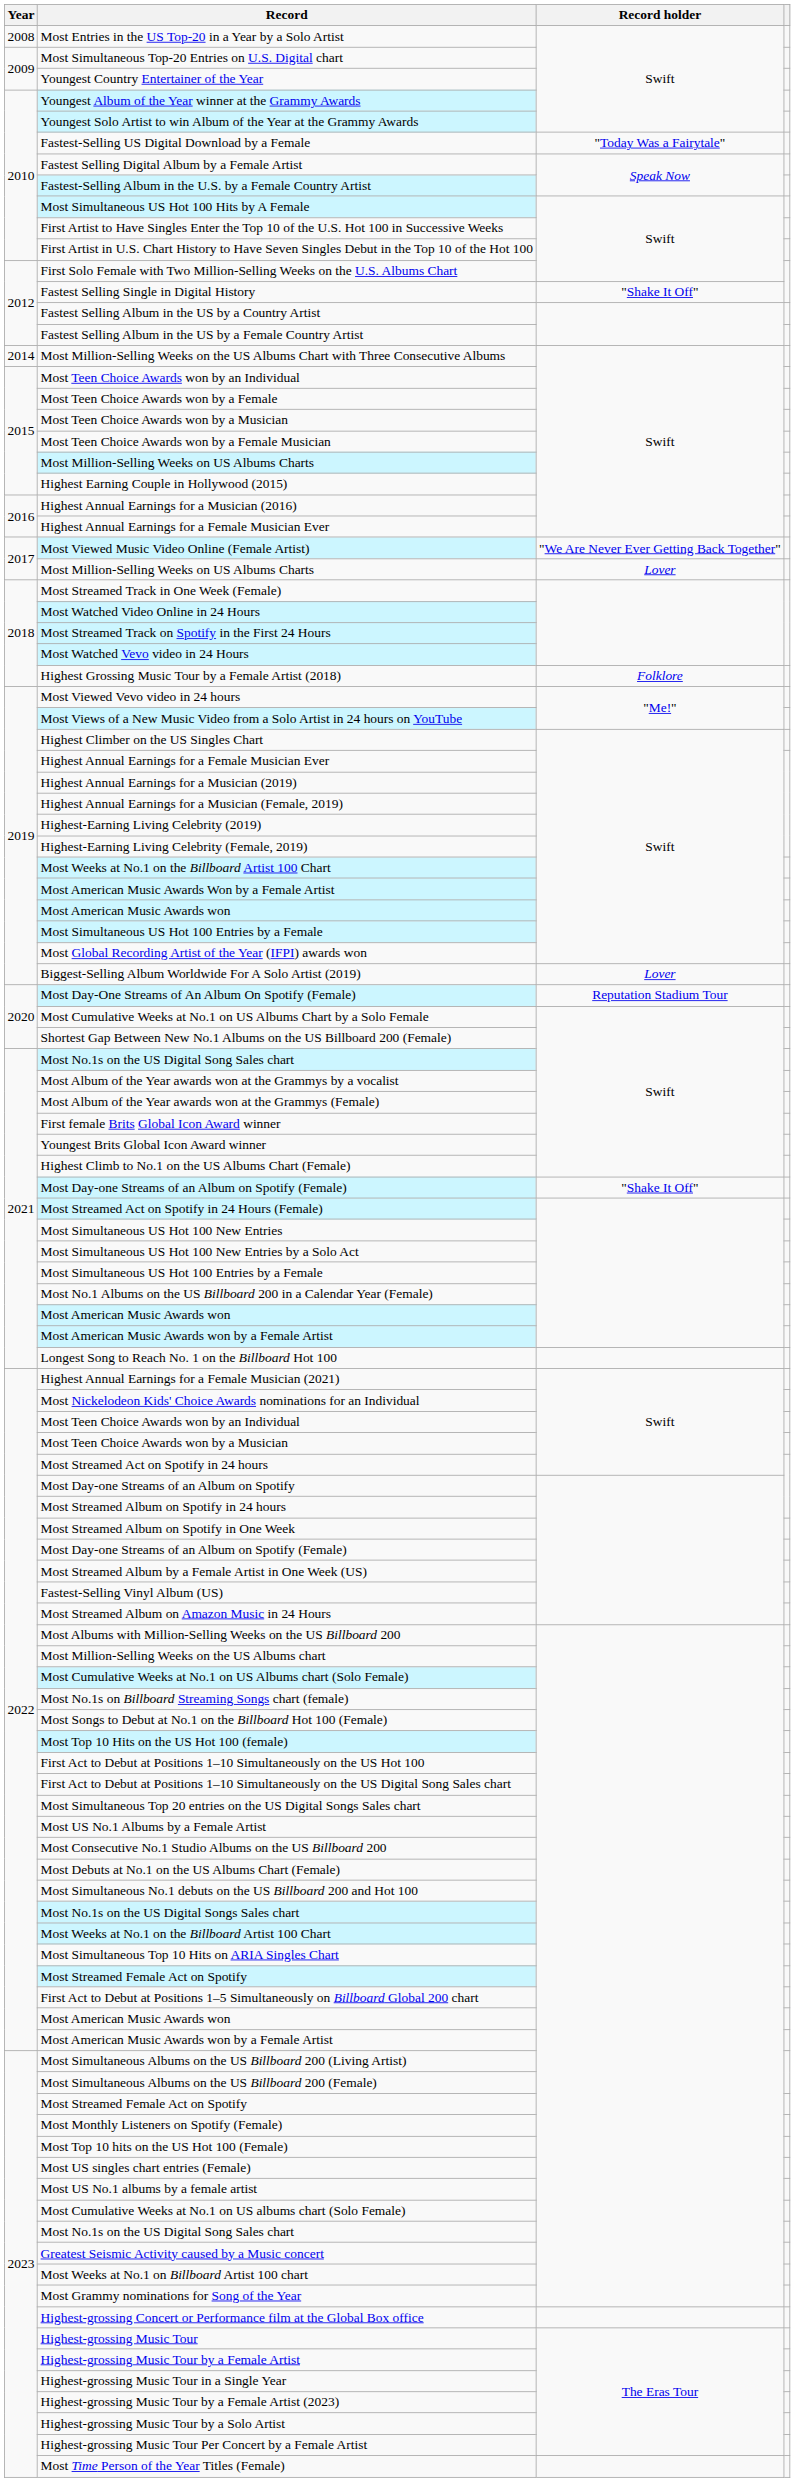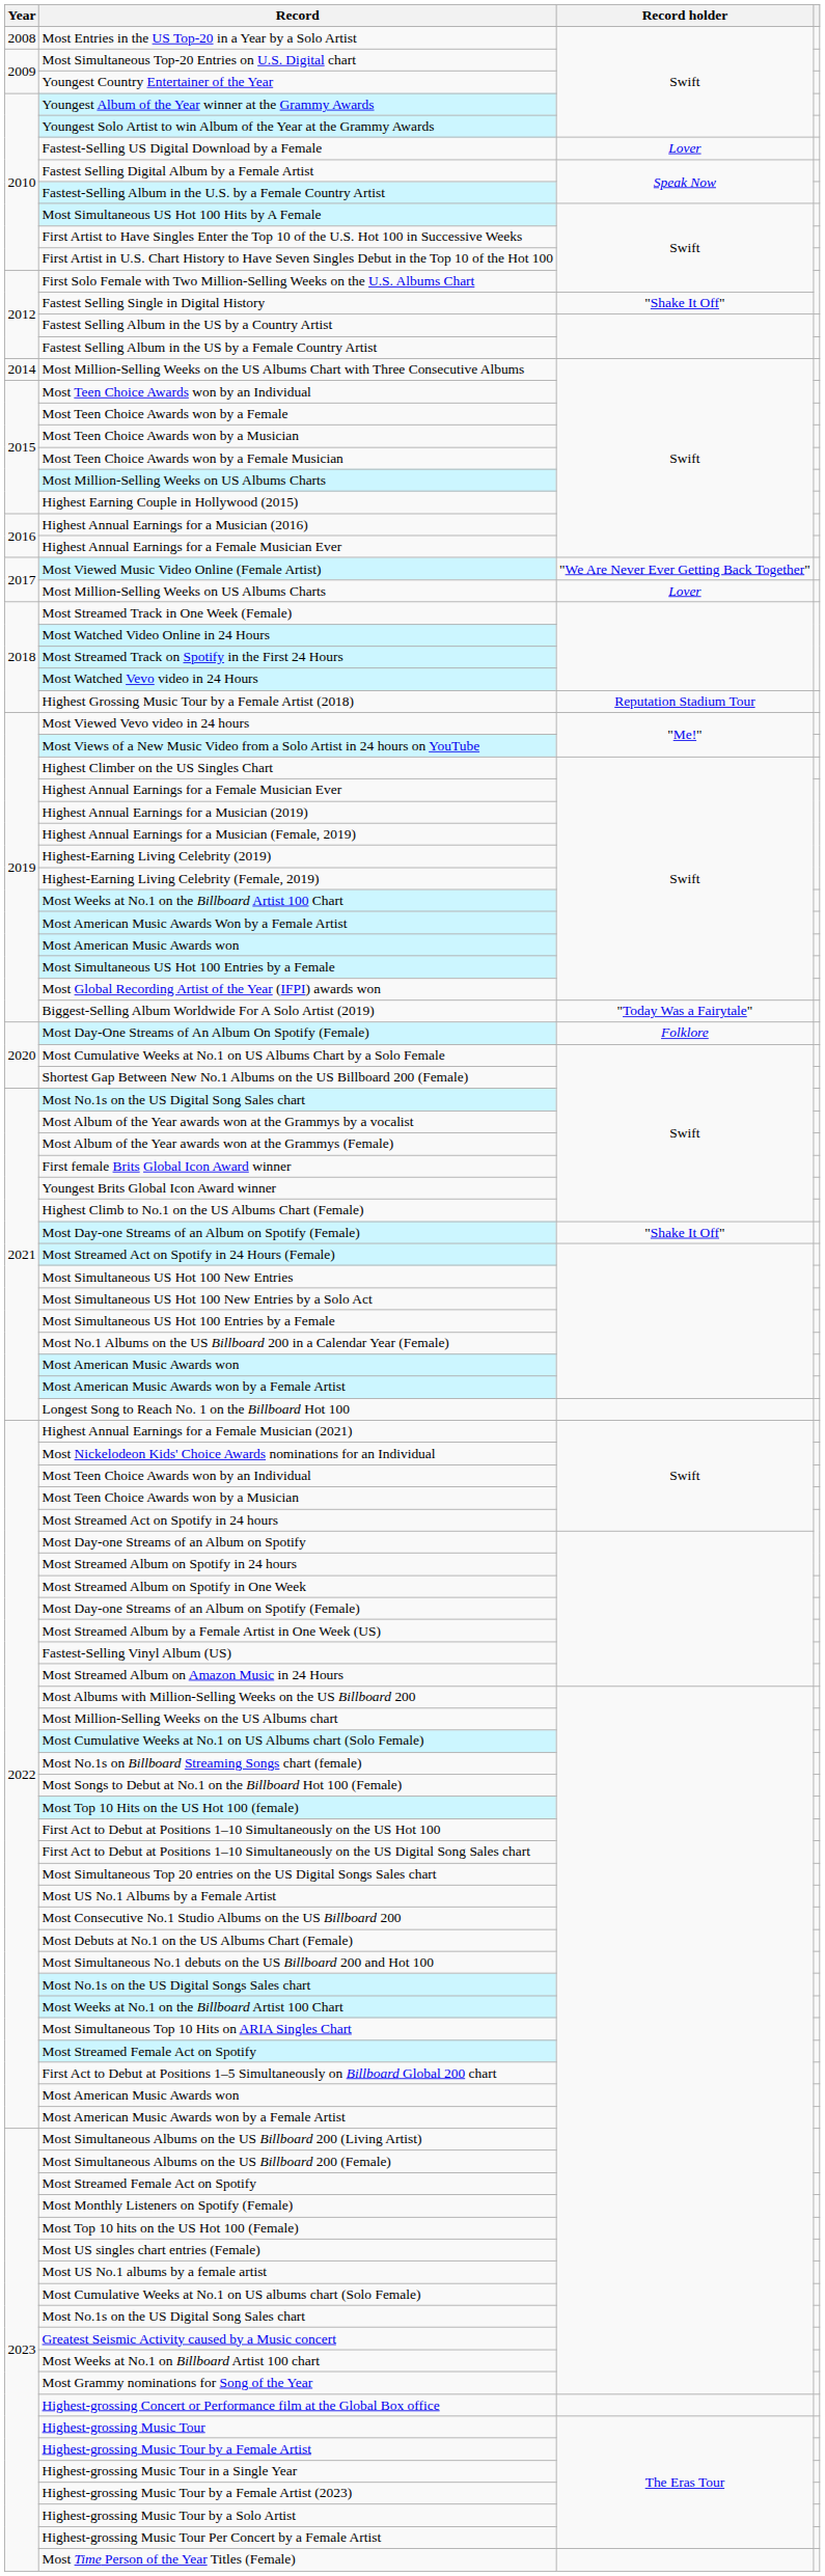 <table class="wikitable sortable plainrowheaders">
 <tr style="background:#ccc; text-align:center;">
 <th scope="col">Year</th>
 <th scope="col">Record</th>
 <th scope="col">Record holder</th>
 <th scope="col" class="unsortable"></th>
 </tr>
 <tr>
 <td style="text-align:center;">2008</td>
 <td>Most Entries in the <a href='#'>US Top-20</a> in a Year by a Solo Artist</td>
 <td rowspan="5" style="text-align:center;">Swift</td>
 <td></td>
 </tr>
 <tr>
 <td rowspan="2" style="text-align:center;">2009</td>
 <td>Most Simultaneous Top-20 Entries on <a href='#'>U.S. Digital</a> chart</td>
 <td></td>
 </tr>
 <tr>
 <td>Youngest Country <a href='#'>Entertainer of the Year</a></td>
 <td></td>
 </tr>
 <tr>
 <td rowspan="8" style="text-align:center;">2010</td>
 <td style="background-color:#CCF6FF"> Youngest <a href='#'>Album of the Year</a> winner at the <a href='#'>Grammy Awards</a></td>
 <td></td>
 </tr>
 <tr>
 <td style="background-color:#CCF6FF"> Youngest Solo Artist to win Album of the Year at the Grammy Awards</td>
 <td></td>
 </tr>
 <tr>
 <td>Fastest-Selling US Digital Download by a Female</td>
-<td style="text-align:center;">"<a href='#'>Today Was a Fairytale</a>"</td>
+<td style="text-align:center;"><em><a href='#'>Lover</a></em></td>
 <td></td>
 </tr>
 <tr>
 <td>Fastest Selling Digital Album by a Female Artist</td>
 <td rowspan="2" style="text-align:center;"><em><a href='#'>Speak Now</a></em></td>
 <td></td>
 </tr>
 <tr>
 <td style="background-color:#CCF6FF"> Fastest-Selling Album in the U.S. by a Female Country Artist</td>
 <td></td>
 </tr>
 <tr>
 <td style="background-color:#CCF6FF"> Most Simultaneous US Hot 100 Hits by A Female</td>
 <td rowspan="4" style="text-align:center;">Swift</td>
 <td></td>
 </tr>
 <tr>
 <td>First Artist to Have Singles Enter the Top 10 of the U.S. Hot 100 in Successive Weeks</td>
 <td></td>
 </tr>
 <tr>
 <td>First Artist in U.S. Chart History to Have Seven Singles Debut in the Top 10 of the Hot 100</td>
 <td></td>
 </tr>
 <tr>
 <td rowspan="4" style="text-align:center;">2012</td>
 <td>First Solo Female with Two Million-Selling Weeks on the <a href='#'>U.S. Albums Chart</a></td>
 <td rowspan="2"></td>
 </tr>
 <tr>
 <td>Fastest Selling Single in Digital History</td>
 <td style="text-align:center;">"<a href='#'>Shake It Off</a>"</td>
 </tr>
 <tr>
 <td>Fastest Selling Album in the US by a Country Artist</td>
 <td rowspan="2"></td>
 <td></td>
 </tr>
 <tr>
 <td>Fastest Selling Album in the US by a Female Country Artist</td>
 <td></td>
 </tr>
 <tr>
 <td style="text-align:center;">2014</td>
 <td>Most Million-Selling Weeks on the US Albums Chart with Three Consecutive Albums</td>
 <td rowspan="9" style="text-align:center;">Swift</td>
 <td></td>
 </tr>
 <tr>
 <td rowspan="6" style="text-align:center;">2015</td>
 <td>Most <a href='#'>Teen Choice Awards</a> won by an Individual</td>
 <td></td>
 </tr>
 <tr>
 <td>Most Teen Choice Awards won by a Female</td>
 <td></td>
 </tr>
 <tr>
 <td>Most Teen Choice Awards won by a Musician</td>
 <td></td>
 </tr>
 <tr>
 <td>Most Teen Choice Awards won by a Female Musician</td>
 <td></td>
 </tr>
 <tr>
 <td style="background-color:#CCF6FF"> Most Million-Selling Weeks on US Albums Charts</td>
 <td></td>
 </tr>
 <tr>
 <td>Highest Earning Couple in Hollywood (2015)</td>
 <td></td>
 </tr>
 <tr>
 <td rowspan="2" style="text-align:center;">2016</td>
 <td>Highest Annual Earnings for a Musician (2016)</td>
 <td></td>
 </tr>
 <tr>
 <td>Highest Annual Earnings for a Female Musician Ever</td>
 <td></td>
 </tr>
 <tr>
 <td rowspan="2" style="text-align:center;">2017</td>
 <td style="background-color:#CCF6FF"> Most Viewed Music Video Online (Female Artist)</td>
 <td style="text-align:center;">"<a href='#'>We Are Never Ever Getting Back Together</a>"</td>
 <td></td>
 </tr>
 <tr>
 <td>Most Million-Selling Weeks on US Albums Charts</td>
 <td style="text-align:center;"><em><a href='#'>Lover</a></em></td>
 <td></td>
 </tr>
 <tr>
 <td rowspan="5" style="text-align:center;">2018</td>
 <td>Most Streamed Track in One Week (Female)</td>
 <td rowspan="4"></td>
 <td rowspan="4"></td>
 </tr>
 <tr>
 <td style="background-color:#CCF6FF"> Most Watched Video Online in 24 Hours</td>
 </tr>
 <tr>
 <td style="background-color:#CCF6FF"> Most Streamed Track on <a href='#'>Spotify</a> in the First 24 Hours</td>
 </tr>
 <tr>
 <td style="background-color:#CCF6FF"> Most Watched <a href='#'>Vevo</a> video in 24 Hours</td>
 </tr>
 <tr>
 <td>Highest Grossing Music Tour by a Female Artist (2018)</td>
-<td style="text-align:center;"><em><a href='#'>Folklore</a></em></td>
+<td style="text-align:center;"><a href='#'>Reputation Stadium Tour</a></td>
 <td></td>
 </tr>
 <tr>
 <td rowspan="14" style="text-align:center;">2019</td>
 <td>Most Viewed Vevo video in 24 hours</td>
 <td rowspan="2" style="text-align:center;">"<a href='#'>Me!</a>"</td>
 <td></td>
 </tr>
 <tr>
 <td style="background-color:#CCF6FF">  Most Views of a New Music Video from a Solo Artist in 24 hours on <a href='#'>YouTube</a></td>
 <td></td>
 </tr>
 <tr>
 <td>Highest Climber on the US Singles Chart</td>
 <td rowspan="11" style="text-align:center;">Swift</td>
 <td></td>
 </tr>
 <tr>
 <td>Highest Annual Earnings for a Female Musician Ever</td>
 <td rowspan="5"></td>
 </tr>
 <tr>
 <td>Highest Annual Earnings for a Musician (2019)</td>
 </tr>
 <tr>
 <td>Highest Annual Earnings for a Musician (Female, 2019)</td>
 </tr>
 <tr>
 <td>Highest-Earning Living Celebrity (2019)</td>
 </tr>
 <tr>
 <td>Highest-Earning Living Celebrity (Female, 2019)</td>
 </tr>
 <tr>
 <td style="background-color:#CCF6FF"> Most Weeks at No.1 on the <em>Billboard</em> <a href='#'>Artist 100</a> Chart</td>
 <td></td>
 </tr>
 <tr>
 <td style="background-color:#CCF6FF"> Most American Music Awards Won by a Female Artist</td>
 <td></td>
 </tr>
 <tr>
 <td style="background-color:#CCF6FF"> Most American Music Awards won</td>
 <td></td>
 </tr>
 <tr>
 <td style="background-color:#CCF6FF"> Most Simultaneous US Hot 100 Entries by a Female</td>
 <td></td>
 </tr>
 <tr>
 <td>Most <a href='#'>Global Recording Artist of the Year</a> (<a href='#'>IFPI</a>) awards won</td>
 <td></td>
 </tr>
 <tr>
 <td>Biggest-Selling Album Worldwide For A Solo Artist (2019)</td>
-<td style="text-align:center;"><em><a href='#'>Lover</a></em></td>
+<td style="text-align:center;">"<a href='#'>Today Was a Fairytale</a>"</td>
 <td></td>
 </tr>
 <tr>
 <td rowspan="3" style="text-align:center;">2020</td>
 <td style="background-color:#CCF6FF"> Most Day-One Streams of An Album On Spotify (Female)</td>
-<td style="text-align:center;"><a href='#'>Reputation Stadium Tour</a></td>
+<td style="text-align:center;"><em><a href='#'>Folklore</a></em></td>
 <td></td>
 </tr>
 <tr>
 <td>Most Cumulative Weeks at No.1 on US Albums Chart by a Solo Female</td>
 <td rowspan="8" style="text-align:center;">Swift</td>
 <td></td>
 </tr>
 <tr>
 <td>Shortest Gap Between New No.1 Albums on the US Billboard 200 (Female)</td>
 <td></td>
 </tr>
 <tr>
 <td rowspan="15" style="text-align:center;">2021</td>
 <td style="background-color:#CCF6FF"> Most No.1s on the US Digital Song Sales chart</td>
 <td></td>
 </tr>
 <tr>
 <td>Most Album of the Year awards won at the Grammys by a vocalist</td>
 <td></td>
 </tr>
 <tr>
 <td>Most Album of the Year awards won at the Grammys (Female)</td>
 <td></td>
 </tr>
 <tr>
 <td>First female <a href='#'>Brits</a> <a href='#'>Global Icon Award</a> winner</td>
 <td></td>
 </tr>
 <tr>
 <td>Youngest Brits Global Icon Award winner</td>
 <td></td>
 </tr>
 <tr>
 <td>Highest Climb to No.1 on the US Albums Chart (Female)</td>
 <td></td>
 </tr>
 <tr>
 <td style="background-color:#CCF6FF"> Most Day-one Streams of an Album on Spotify (Female)</td>
 <td style="text-align:center;">"<a href='#'>Shake It Off</a>"</td>
 <td></td>
 </tr>
 <tr>
 <td style="background-color:#CCF6FF"> Most Streamed Act on Spotify in 24 Hours (Female)</td>
 <td rowspan="7"></td>
 <td></td>
 </tr>
 <tr>
 <td>Most Simultaneous US Hot 100 New Entries</td>
 <td></td>
 </tr>
 <tr>
 <td>Most Simultaneous US Hot 100 New Entries by a Solo Act</td>
 <td></td>
 </tr>
 <tr>
 <td>Most Simultaneous US Hot 100 Entries by a Female</td>
 <td></td>
 </tr>
 <tr>
 <td>Most No.1 Albums on the US <em>Billboard</em> 200 in a Calendar Year (Female)</td>
 <td></td>
 </tr>
 <tr>
 <td style="background-color:#CCF6FF"> Most American Music Awards won</td>
 <td></td>
 </tr>
 <tr>
 <td style="background-color:#CCF6FF"> Most American Music Awards won by a Female Artist</td>
 <td></td>
 </tr>
 <tr>
 <td>Longest Song to Reach No. 1 on the <em>Billboard</em> Hot 100</td>
 <td></td>
 <td></td>
 </tr>
 <tr>
 <td rowspan="32" style="text-align:center;">2022</td>
 <td>Highest Annual Earnings for a Female Musician (2021)</td>
 <td rowspan="5" style="text-align:center;">Swift</td>
 <td></td>
 </tr>
 <tr>
 <td>Most <a href='#'>Nickelodeon Kids' Choice Awards</a> nominations for an Individual</td>
 <td></td>
 </tr>
 <tr>
 <td>Most Teen Choice Awards won by an Individual</td>
 <td></td>
 </tr>
 <tr>
 <td>Most Teen Choice Awards won by a Musician</td>
 <td></td>
 </tr>
 <tr>
 <td>Most Streamed Act on Spotify in 24 hours</td>
 <td rowspan="3"></td>
 </tr>
 <tr>
 <td>Most Day-one Streams of an Album on Spotify</td>
 <td rowspan="7"></td>
 </tr>
 <tr>
 <td>Most Streamed Album on Spotify in 24 hours</td>
 </tr>
 <tr>
 <td>Most Streamed Album on Spotify in One Week</td>
 <td></td>
 </tr>
 <tr>
 <td>Most Day-one Streams of an Album on Spotify (Female)</td>
 <td></td>
 </tr>
 <tr>
 <td>Most Streamed Album by a Female Artist in One Week (US)</td>
 <td></td>
 </tr>
 <tr>
 <td>Fastest-Selling Vinyl Album (US)</td>
 <td></td>
 </tr>
 <tr>
 <td>Most Streamed Album on <a href='#'>Amazon Music</a> in 24 Hours</td>
 <td></td>
 </tr>
 <tr>
 <td>Most Albums with Million-Selling Weeks on the US <em>Billboard</em> 200</td>
 <td rowspan="32"></td>
 <td></td>
 </tr>
 <tr>
 <td>Most Million-Selling Weeks on the US Albums chart</td>
 <td></td>
 </tr>
 <tr>
 <td style="background-color:#CCF6FF">  Most Cumulative Weeks at No.1 on US Albums chart (Solo Female)</td>
 <td></td>
 </tr>
 <tr>
 <td>Most No.1s on <em>Billboard</em> <a href='#'>Streaming Songs</a> chart (female)</td>
 <td></td>
 </tr>
 <tr>
 <td>Most Songs to Debut at No.1 on the <em>Billboard</em> Hot 100 (Female)</td>
 <td></td>
 </tr>
 <tr>
 <td style="background-color:#CCF6FF">Most Top 10 Hits on the US Hot 100 (female)</td>
 <td></td>
 </tr>
 <tr>
 <td>First Act to Debut at Positions 1–10 Simultaneously on the US Hot 100</td>
 <td></td>
 </tr>
 <tr>
 <td>First Act to Debut at Positions 1–10 Simultaneously on the US Digital Song Sales chart</td>
 <td></td>
 </tr>
 <tr>
 <td>Most Simultaneous Top 20 entries on the US Digital Songs Sales chart</td>
 <td></td>
 </tr>
 <tr>
 <td>Most US No.1 Albums by a Female Artist</td>
 <td></td>
 </tr>
 <tr>
 <td>Most Consecutive No.1 Studio Albums on the US <em>Billboard</em> 200</td>
 <td></td>
 </tr>
 <tr>
 <td>Most Debuts at No.1 on the US Albums Chart (Female)</td>
 <td></td>
 </tr>
 <tr>
 <td>Most Simultaneous No.1 debuts on the US <em>Billboard</em> 200 and Hot 100</td>
 <td></td>
 </tr>
 <tr>
 <td style="background-color:#CCF6FF"> Most No.1s on the US Digital Songs Sales chart</td>
 <td></td>
 </tr>
 <tr>
 <td style="background-color:#CCF6FF"> Most Weeks at No.1 on the <em>Billboard</em> Artist 100 Chart</td>
 <td></td>
 </tr>
 <tr>
 <td>Most Simultaneous Top 10 Hits on <a href='#'>ARIA Singles Chart</a></td>
 <td></td>
 </tr>
 <tr>
 <td style="background-color:#CCF6FF"> Most Streamed Female Act on Spotify</td>
 <td></td>
 </tr>
 <tr>
 <td>First Act to Debut at Positions 1–5 Simultaneously on <a href='#'><em>Billboard</em> Global 200</a> chart</td>
 <td></td>
 </tr>
 <tr>
 <td>Most American Music Awards won</td>
 <td></td>
 </tr>
 <tr>
 <td>Most American Music Awards won by a Female Artist</td>
 <td></td>
 </tr>
 <tr>
 <td rowspan="20" style="text-align:center;">2023</td>
 <td>Most Simultaneous Albums on the US <em>Billboard</em> 200 (Living Artist)</td>
 <td rowspan="2" style="text-align:center;"></td>
 </tr>
 <tr>
 <td>Most Simultaneous Albums on the US <em>Billboard</em> 200 (Female)</td>
 </tr>
 <tr>
 <td>Most Streamed Female Act on Spotify</td>
 <td></td>
 </tr>
 <tr>
 <td>Most Monthly Listeners on Spotify (Female)</td>
 <td></td>
 </tr>
 <tr>
 <td>Most Top 10 hits on the US Hot 100 (Female)</td>
 <td></td>
 </tr>
 <tr>
 <td>Most US singles chart entries (Female)</td>
 <td></td>
 </tr>
 <tr>
 <td>Most US No.1 albums by a female artist</td>
 <td></td>
 </tr>
 <tr>
 <td>Most Cumulative Weeks at No.1 on US albums chart (Solo Female)</td>
 <td></td>
 </tr>
 <tr>
 <td>Most No.1s on the US Digital Song Sales chart</td>
 <td></td>
 </tr>
 <tr>
 <td><a href='#'>Greatest Seismic Activity caused by a Music concert</a></td>
 <td></td>
 </tr>
 <tr>
 <td>Most Weeks at No.1 on <em>Billboard</em> Artist 100 chart</td>
 <td></td>
 </tr>
 <tr>
 <td>Most Grammy nominations for <a href='#'>Song of the Year</a></td>
 <td></td>
 </tr>
 <tr>
 <td><a href='#'>Highest-grossing Concert or Performance film at the Global Box office</a></td>
 <td></td>
 <td></td>
 </tr>
 <tr>
 <td><a href='#'>Highest-grossing Music Tour</a></td>
 <td rowspan="6" style="text-align:center;"><a href='#'>The Eras Tour</a></td>
 <td></td>
 </tr>
 <tr>
 <td><a href='#'>Highest-grossing Music Tour by a Female Artist</a></td>
 <td></td>
 </tr>
 <tr>
 <td>Highest-grossing Music Tour in a Single Year</td>
 <td></td>
 </tr>
 <tr>
 <td>Highest-grossing Music Tour by a Female Artist (2023)</td>
 <td></td>
 </tr>
 <tr>
 <td>Highest-grossing Music Tour by a Solo Artist</td>
 <td></td>
 </tr>
 <tr>
 <td>Highest-grossing Music Tour Per Concert by a Female Artist</td>
 <td></td>
 </tr>
 <tr>
 <td>Most <a href='#'><em>Time</em> Person of the Year</a> Titles (Female)</td>
 <td></td>
 <td></td>
 </tr>
 </table>
